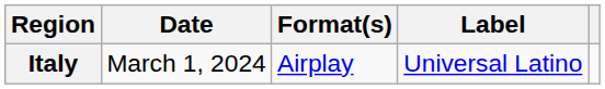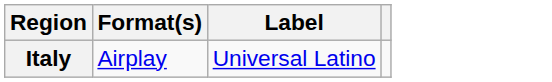 <table class="wikitable plainrowheaders">
 <tr>
 <th scope="col">Region</th>
-<th scope="col">Date</th>
 <th scope="col">Format(s)</th>
 <th scope="col">Label</th>
 <th scope="col"></th>
 </tr>
 <tr>
 <th scope="row">Italy</th>
-<td>March 1, 2024</td>
 <td><a href='#'>Airplay</a></td>
 <td><a href='#'>Universal Latino</a></td>
 <td style="text-align:center;"></td>
 </tr>
 </table>
